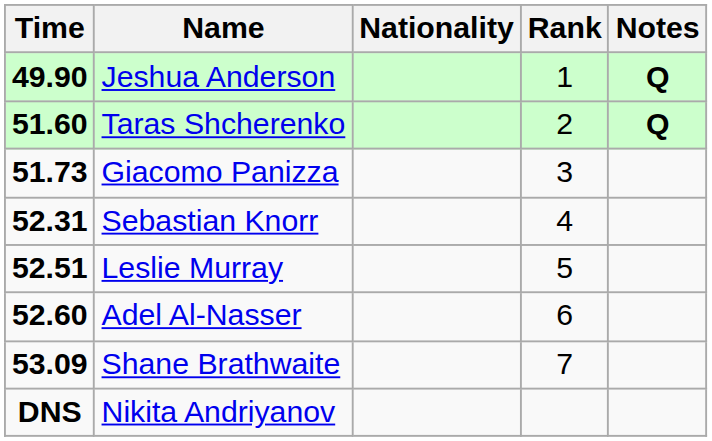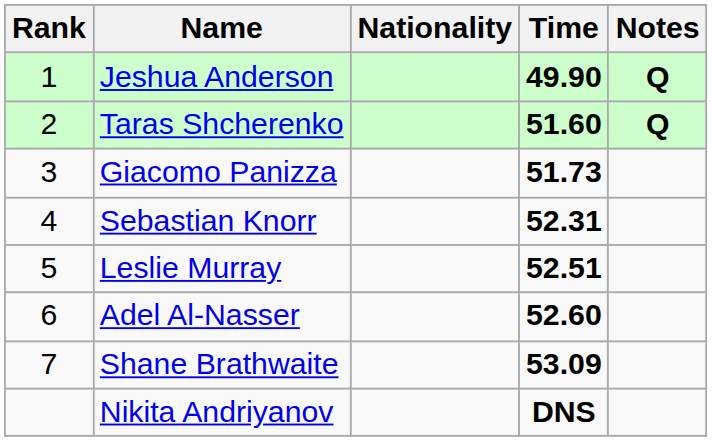 <table class="wikitable sortable" style="text-align:center">
 <tr>
-<th>Time</th>
+<th>Rank</th>
 <th>Name</th>
 <th>Nationality</th>
-<th>Rank</th>
+<th>Time</th>
 <th>Notes</th>
 </tr>
 <tr bgcolor=ccffcc>
-<td><strong>49.90</strong></td>
+<td>1</td>
 <td align=left><a href='#'>Jeshua Anderson</a></td>
 <td align=left></td>
-<td>1</td>
+<td><strong>49.90</strong></td>
 <td><strong>Q</strong></td>
 </tr>
 <tr bgcolor=ccffcc>
-<td><strong>51.60</strong></td>
+<td>2</td>
 <td align=left><a href='#'>Taras Shcherenko</a></td>
 <td align=left></td>
-<td>2</td>
+<td><strong>51.60</strong></td>
 <td><strong>Q</strong></td>
 </tr>
 <tr>
-<td><strong>51.73</strong></td>
+<td>3</td>
 <td align=left><a href='#'>Giacomo Panizza</a></td>
 <td align=left></td>
-<td>3</td>
+<td><strong>51.73</strong></td>
 <td></td>
 </tr>
 <tr>
-<td><strong>52.31</strong></td>
+<td>4</td>
 <td align=left><a href='#'>Sebastian Knorr</a></td>
 <td align=left></td>
-<td>4</td>
+<td><strong>52.31</strong></td>
 <td></td>
 </tr>
 <tr>
-<td><strong>52.51</strong></td>
+<td>5</td>
 <td align=left><a href='#'>Leslie Murray</a></td>
 <td align=left></td>
-<td>5</td>
+<td><strong>52.51</strong></td>
 <td></td>
 </tr>
 <tr>
-<td><strong>52.60</strong></td>
+<td>6</td>
 <td align=left><a href='#'>Adel Al-Nasser</a></td>
 <td align=left></td>
-<td>6</td>
+<td><strong>52.60</strong></td>
 <td></td>
 </tr>
 <tr>
-<td><strong>53.09</strong></td>
+<td>7</td>
 <td align=left><a href='#'>Shane Brathwaite</a></td>
 <td align=left></td>
-<td>7</td>
+<td><strong>53.09</strong></td>
 <td></td>
 </tr>
 <tr>
-<td><strong>DNS</strong></td>
+<td></td>
 <td align=left><a href='#'>Nikita Andriyanov</a></td>
 <td align=left></td>
-<td></td>
+<td><strong>DNS</strong></td>
 <td></td>
 </tr>
 </table>
